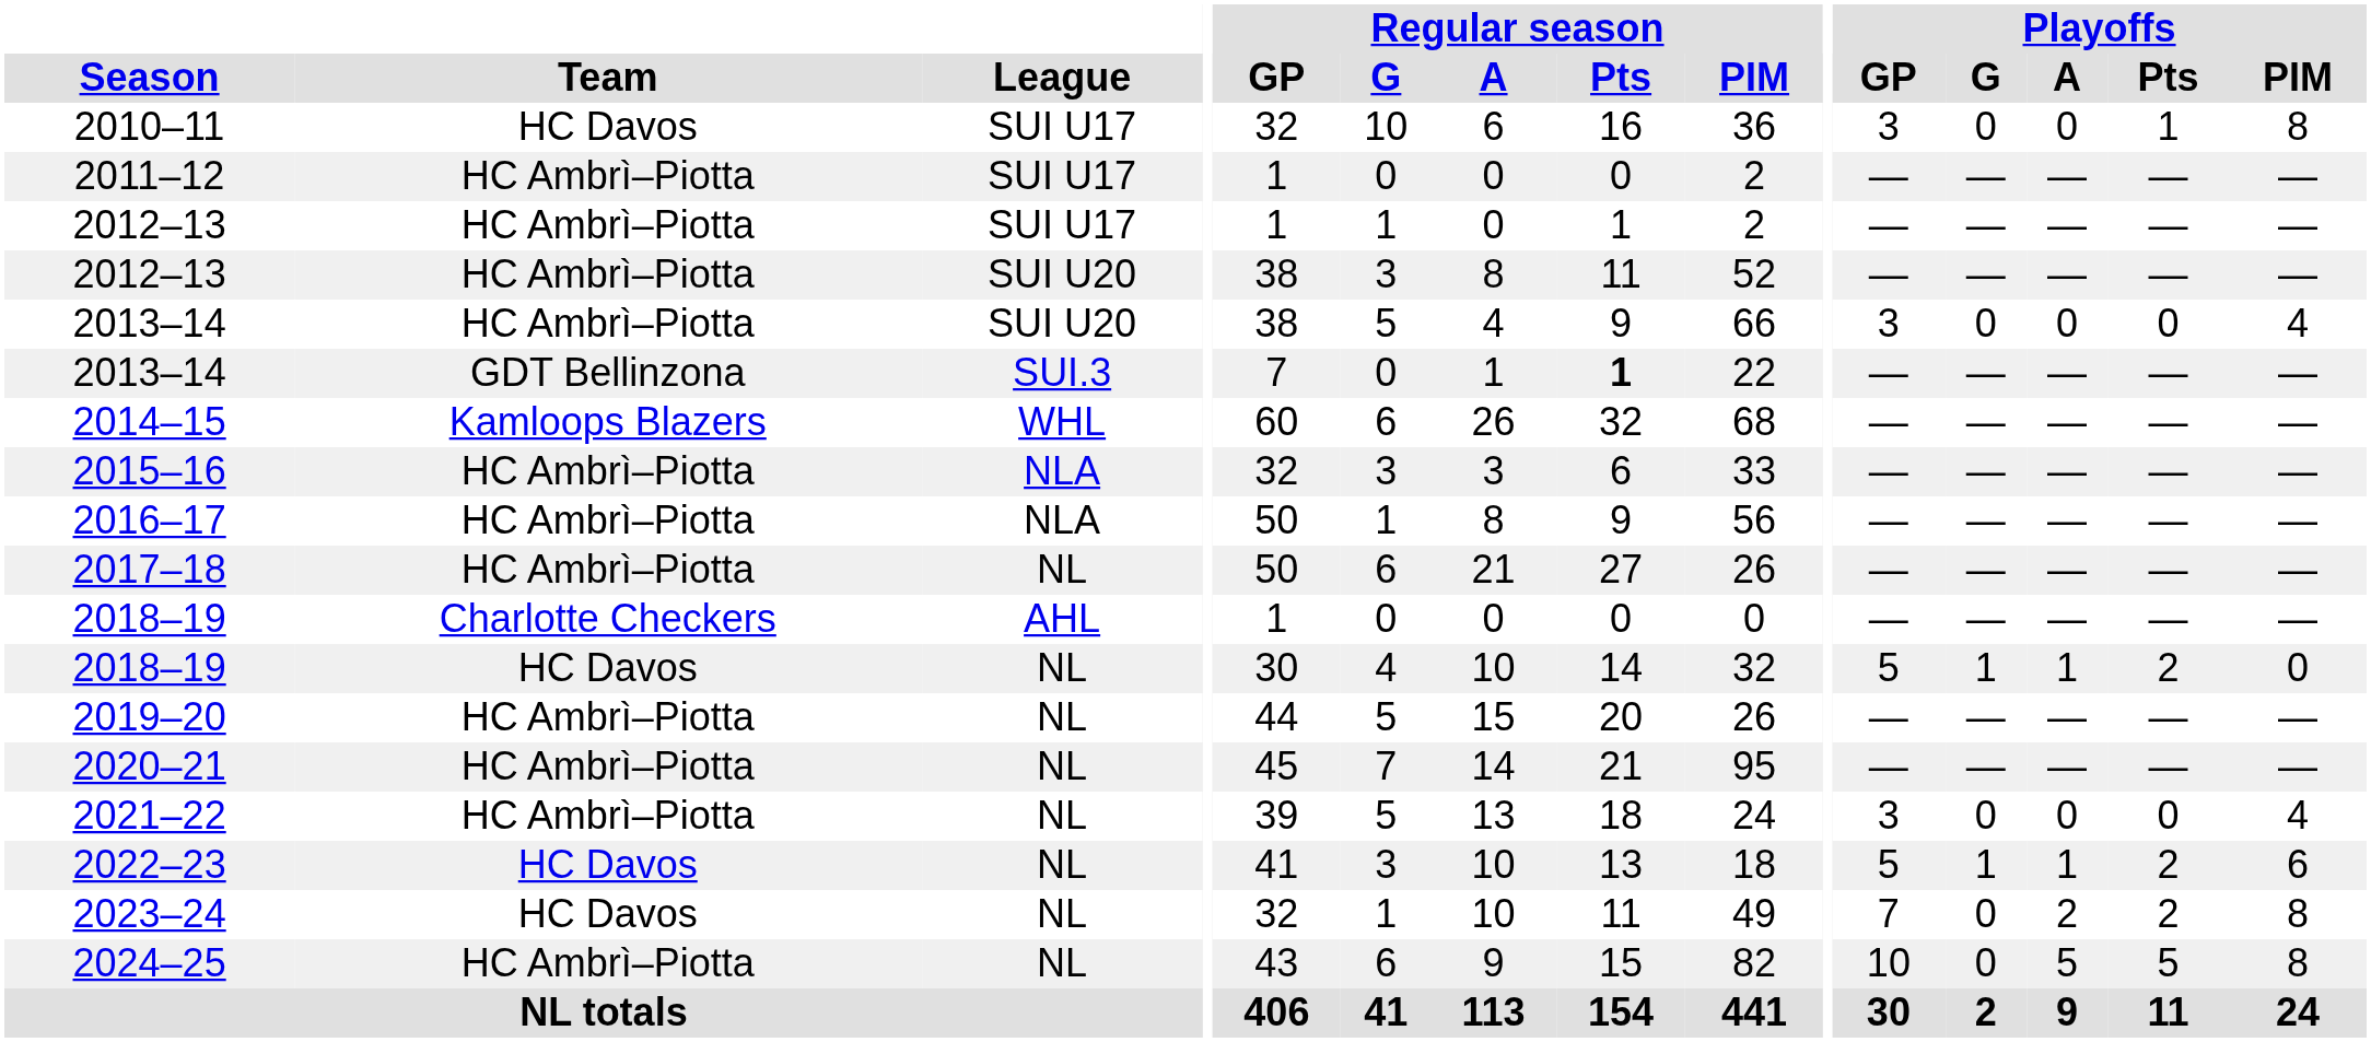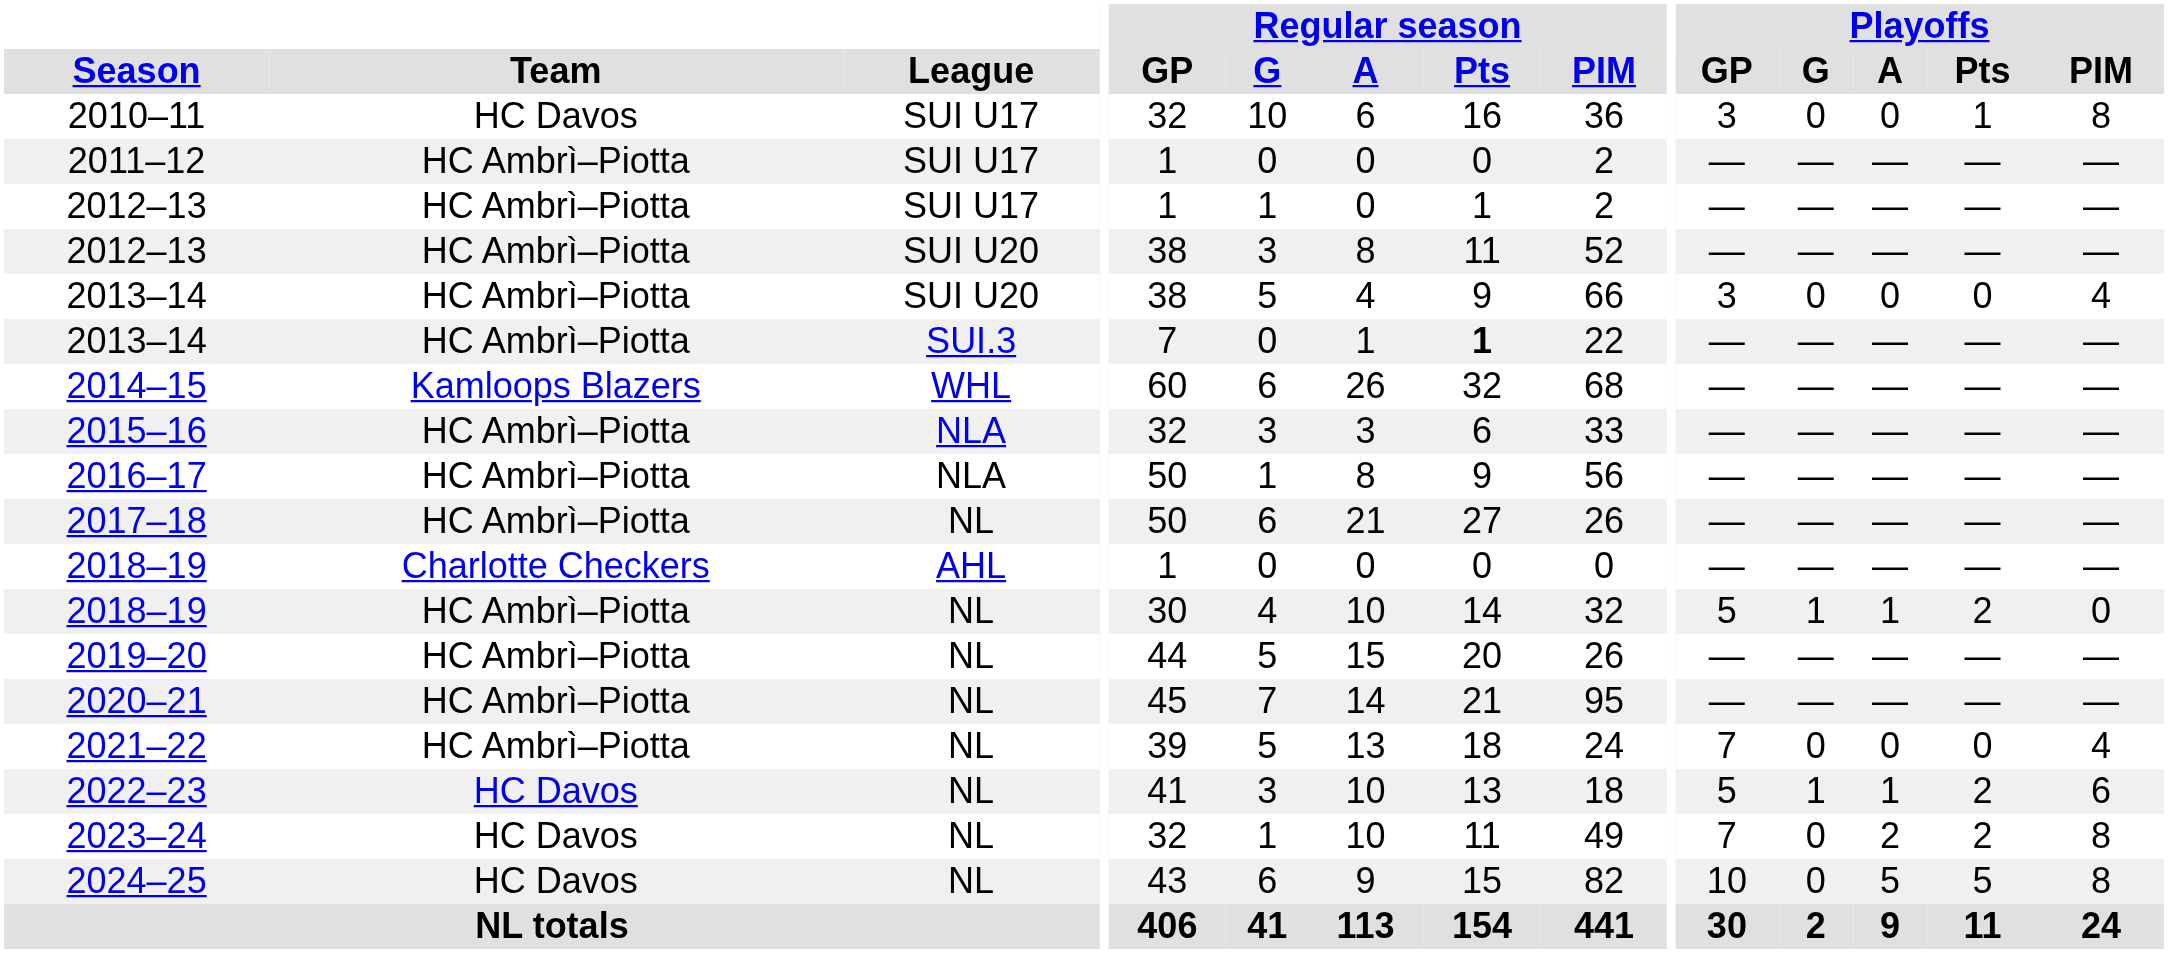 <table border="0" cellpadding="1" cellspacing="0" style="text-align:center; width:60em">
 <tr bgcolor="#e0e0e0">
 <th colspan="3" bgcolor="#ffffff"></th>
 <th rowspan="99" bgcolor="#ffffff"></th>
 <th colspan="5"><a href='#'>Regular season</a></th>
 <th rowspan="99" bgcolor="#ffffff"></th>
 <th colspan="5"><a href='#'>Playoffs</a></th>
 </tr>
 <tr bgcolor="#e0e0e0">
 <th><a href='#'>Season</a></th>
 <th>Team</th>
 <th>League</th>
 <th>GP</th>
 <th><a href='#'>G</a></th>
 <th><a href='#'>A</a></th>
 <th><a href='#'>Pts</a></th>
 <th><a href='#'>PIM</a></th>
 <th>GP</th>
 <th>G</th>
 <th>A</th>
 <th>Pts</th>
 <th>PIM</th>
 </tr>
 <tr>
 <td>2010–11</td>
 <td>HC Davos</td>
 <td>SUI U17</td>
 <td>32</td>
 <td>10</td>
 <td>6</td>
 <td>16</td>
 <td>36</td>
 <td>3</td>
 <td>0</td>
 <td>0</td>
 <td>1</td>
 <td>8</td>
 </tr>
 <tr bgcolor="#f0f0f0">
 <td>2011–12</td>
 <td>HC Ambrì–Piotta</td>
 <td>SUI U17</td>
 <td>1</td>
 <td>0</td>
 <td>0</td>
 <td>0</td>
 <td>2</td>
 <td>—</td>
 <td>—</td>
 <td>—</td>
 <td>—</td>
 <td>—</td>
 </tr>
 <tr>
 <td>2012–13</td>
 <td>HC Ambrì–Piotta</td>
 <td>SUI U17</td>
 <td>1</td>
 <td>1</td>
 <td>0</td>
 <td>1</td>
 <td>2</td>
 <td>—</td>
 <td>—</td>
 <td>—</td>
 <td>—</td>
 <td>—</td>
 </tr>
 <tr bgcolor="#f0f0f0">
 <td>2012–13</td>
 <td>HC Ambrì–Piotta</td>
 <td>SUI U20</td>
 <td>38</td>
 <td>3</td>
 <td>8</td>
 <td>11</td>
 <td>52</td>
 <td>—</td>
 <td>—</td>
 <td>—</td>
 <td>—</td>
 <td>—</td>
 </tr>
 <tr>
 <td>2013–14</td>
 <td>HC Ambrì–Piotta</td>
 <td>SUI U20</td>
 <td>38</td>
 <td>5</td>
 <td>4</td>
 <td>9</td>
 <td>66</td>
 <td>3</td>
 <td>0</td>
 <td>0</td>
 <td>0</td>
 <td>4</td>
 </tr>
 <tr bgcolor="#f0f0f0">
 <td>2013–14</td>
-<td>GDT Bellinzona</td>
+<td>HC Ambrì–Piotta</td>
 <td><a href='#'>SUI.3</a></td>
 <td>7</td>
 <td>0</td>
 <td>1</td>
 <td><strong>1</strong></td>
 <td>22</td>
 <td>—</td>
 <td>—</td>
 <td>—</td>
 <td>—</td>
 <td>—</td>
 </tr>
 <tr>
 <td><a href='#'>2014–15</a></td>
 <td><a href='#'>Kamloops Blazers</a></td>
 <td><a href='#'>WHL</a></td>
 <td>60</td>
 <td>6</td>
 <td>26</td>
 <td>32</td>
 <td>68</td>
 <td>—</td>
 <td>—</td>
 <td>—</td>
 <td>—</td>
 <td>—</td>
 </tr>
 <tr bgcolor="#f0f0f0">
 <td><a href='#'>2015–16</a></td>
 <td>HC Ambrì–Piotta</td>
 <td><a href='#'>NLA</a></td>
 <td>32</td>
 <td>3</td>
 <td>3</td>
 <td>6</td>
 <td>33</td>
 <td>—</td>
 <td>—</td>
 <td>—</td>
 <td>—</td>
 <td>—</td>
 </tr>
 <tr>
 <td><a href='#'>2016–17</a></td>
 <td>HC Ambrì–Piotta</td>
 <td>NLA</td>
 <td>50</td>
 <td>1</td>
 <td>8</td>
 <td>9</td>
 <td>56</td>
 <td>—</td>
 <td>—</td>
 <td>—</td>
 <td>—</td>
 <td>—</td>
 </tr>
 <tr bgcolor="#f0f0f0">
 <td><a href='#'>2017–18</a></td>
 <td>HC Ambrì–Piotta</td>
 <td>NL</td>
 <td>50</td>
 <td>6</td>
 <td>21</td>
 <td>27</td>
 <td>26</td>
 <td>—</td>
 <td>—</td>
 <td>—</td>
 <td>—</td>
 <td>—</td>
 </tr>
 <tr>
 <td><a href='#'>2018–19</a></td>
 <td><a href='#'>Charlotte Checkers</a></td>
 <td><a href='#'>AHL</a></td>
 <td>1</td>
 <td>0</td>
 <td>0</td>
 <td>0</td>
 <td>0</td>
 <td>—</td>
 <td>—</td>
 <td>—</td>
 <td>—</td>
 <td>—</td>
 </tr>
 <tr bgcolor="#f0f0f0">
 <td><a href='#'>2018–19</a></td>
-<td>HC Davos</td>
+<td>HC Ambrì–Piotta</td>
 <td>NL</td>
 <td>30</td>
 <td>4</td>
 <td>10</td>
 <td>14</td>
 <td>32</td>
 <td>5</td>
 <td>1</td>
 <td>1</td>
 <td>2</td>
 <td>0</td>
 </tr>
 <tr>
 <td><a href='#'>2019–20</a></td>
 <td>HC Ambrì–Piotta</td>
 <td>NL</td>
 <td>44</td>
 <td>5</td>
 <td>15</td>
 <td>20</td>
 <td>26</td>
 <td>—</td>
 <td>—</td>
 <td>—</td>
 <td>—</td>
 <td>—</td>
 </tr>
 <tr bgcolor="#f0f0f0">
 <td><a href='#'>2020–21</a></td>
 <td>HC Ambrì–Piotta</td>
 <td>NL</td>
 <td>45</td>
 <td>7</td>
 <td>14</td>
 <td>21</td>
 <td>95</td>
 <td>—</td>
 <td>—</td>
 <td>—</td>
 <td>—</td>
 <td>—</td>
 </tr>
 <tr>
 <td><a href='#'>2021–22</a></td>
 <td>HC Ambrì–Piotta</td>
 <td>NL</td>
 <td>39</td>
 <td>5</td>
 <td>13</td>
 <td>18</td>
 <td>24</td>
-<td>3</td>
+<td>7</td>
 <td>0</td>
 <td>0</td>
 <td>0</td>
 <td>4</td>
 </tr>
 <tr bgcolor="#f0f0f0">
 <td><a href='#'>2022–23</a></td>
 <td><a href='#'>HC Davos</a></td>
 <td>NL</td>
 <td>41</td>
 <td>3</td>
 <td>10</td>
 <td>13</td>
 <td>18</td>
 <td>5</td>
 <td>1</td>
 <td>1</td>
 <td>2</td>
 <td>6</td>
 </tr>
 <tr>
 <td><a href='#'>2023–24</a></td>
 <td>HC Davos</td>
 <td>NL</td>
 <td>32</td>
 <td>1</td>
 <td>10</td>
 <td>11</td>
 <td>49</td>
 <td>7</td>
 <td>0</td>
 <td>2</td>
 <td>2</td>
 <td>8</td>
 </tr>
 <tr bgcolor="#f0f0f0">
 <td><a href='#'>2024–25</a></td>
-<td>HC Ambrì–Piotta</td>
+<td>HC Davos</td>
 <td>NL</td>
 <td>43</td>
 <td>6</td>
 <td>9</td>
 <td>15</td>
 <td>82</td>
 <td>10</td>
 <td>0</td>
 <td>5</td>
 <td>5</td>
 <td>8</td>
 </tr>
 <tr bgcolor="#e0e0e0">
 <th colspan="3">NL totals</th>
 <th>406</th>
 <th>41</th>
 <th>113</th>
 <th>154</th>
 <th>441</th>
 <th>30</th>
 <th>2</th>
 <th>9</th>
 <th>11</th>
 <th>24</th>
 </tr>
 </table>
